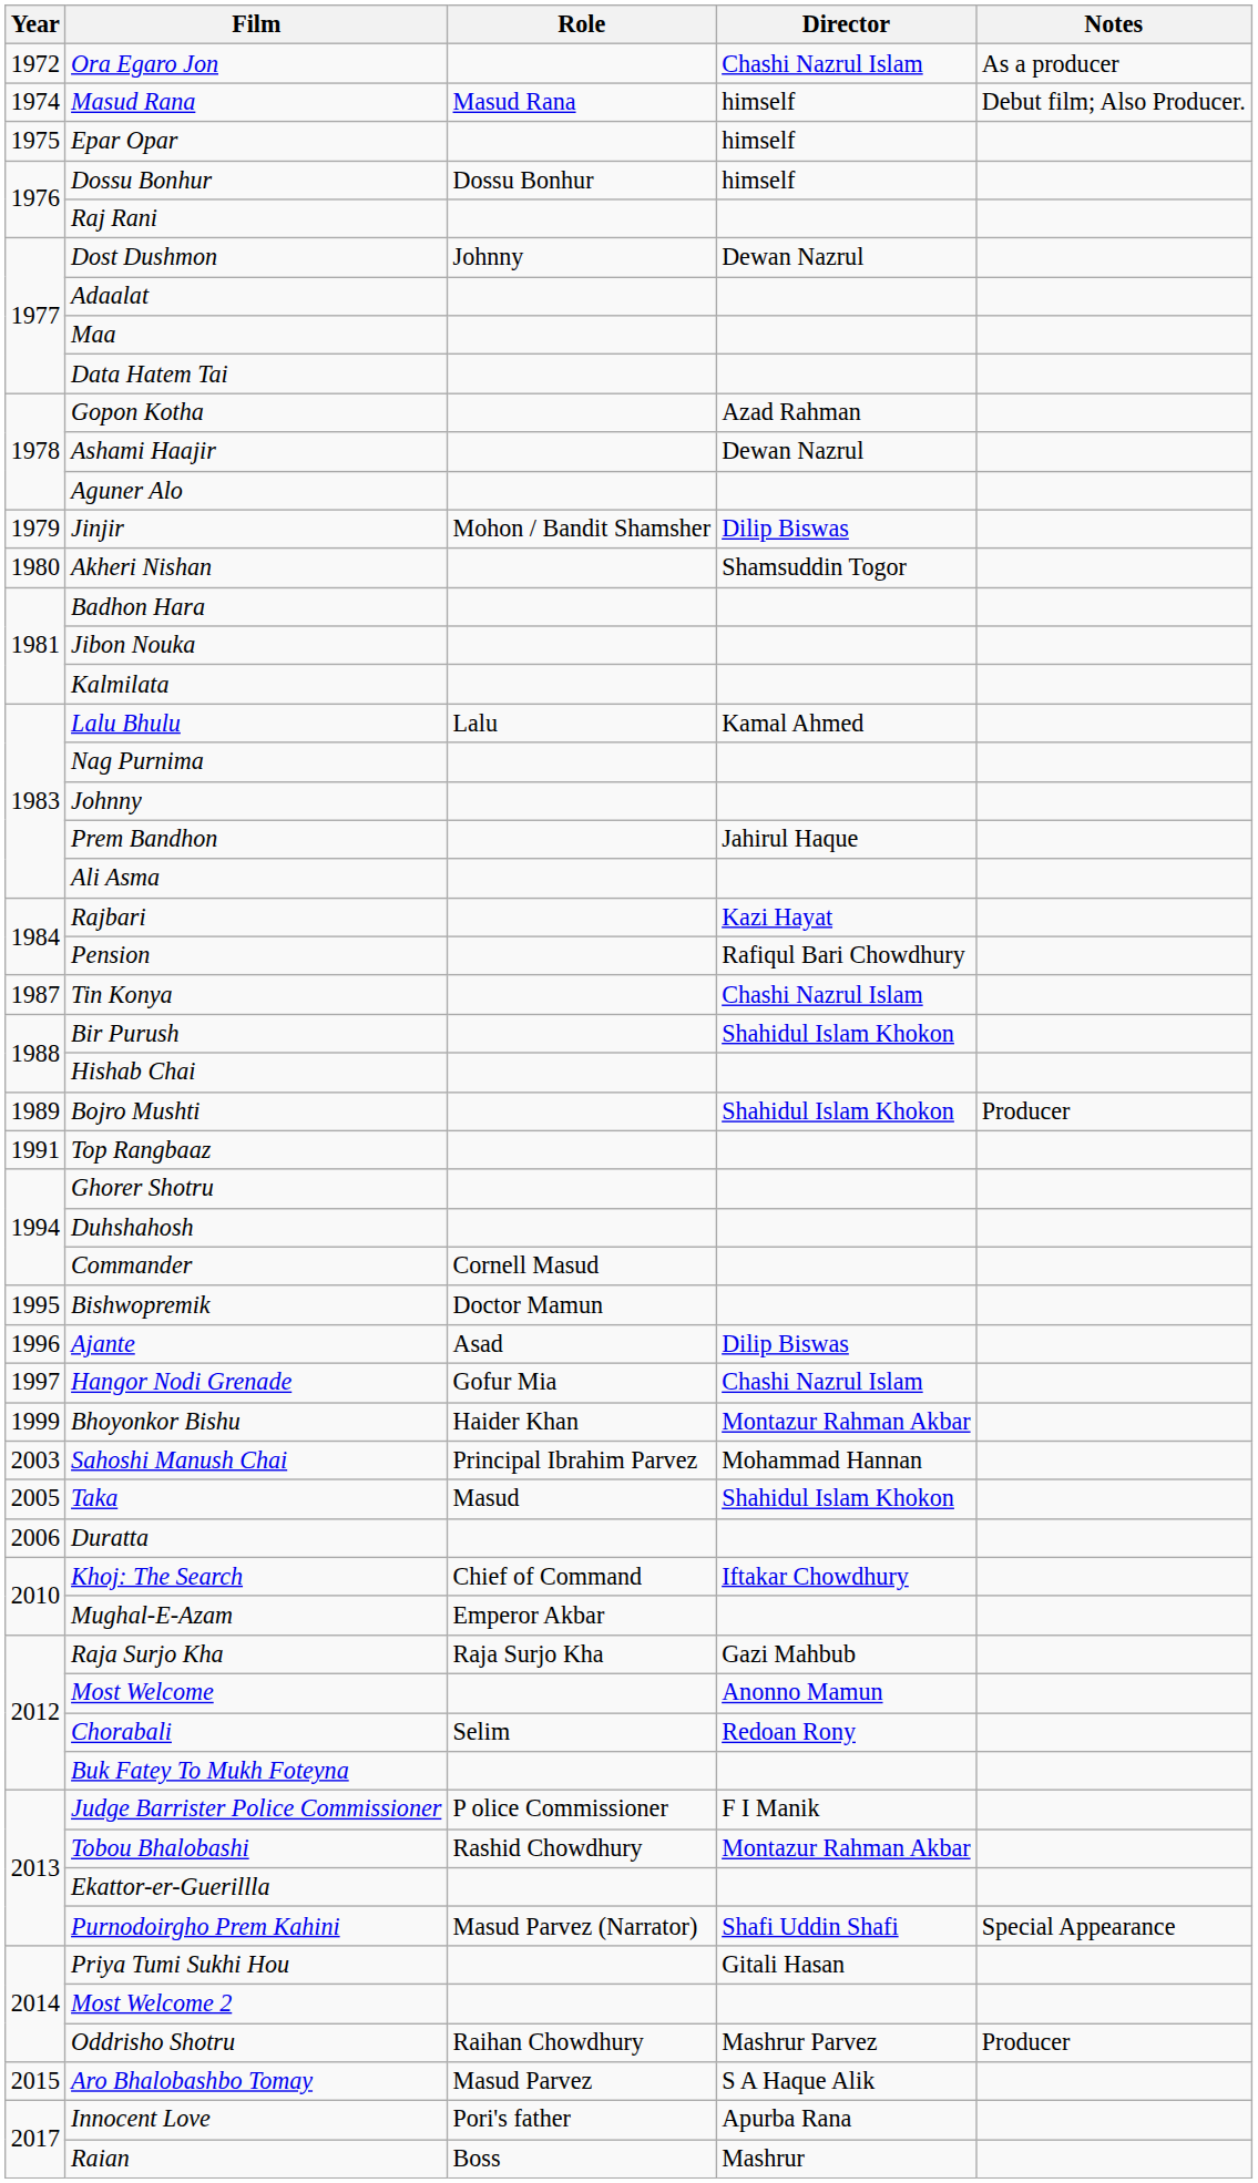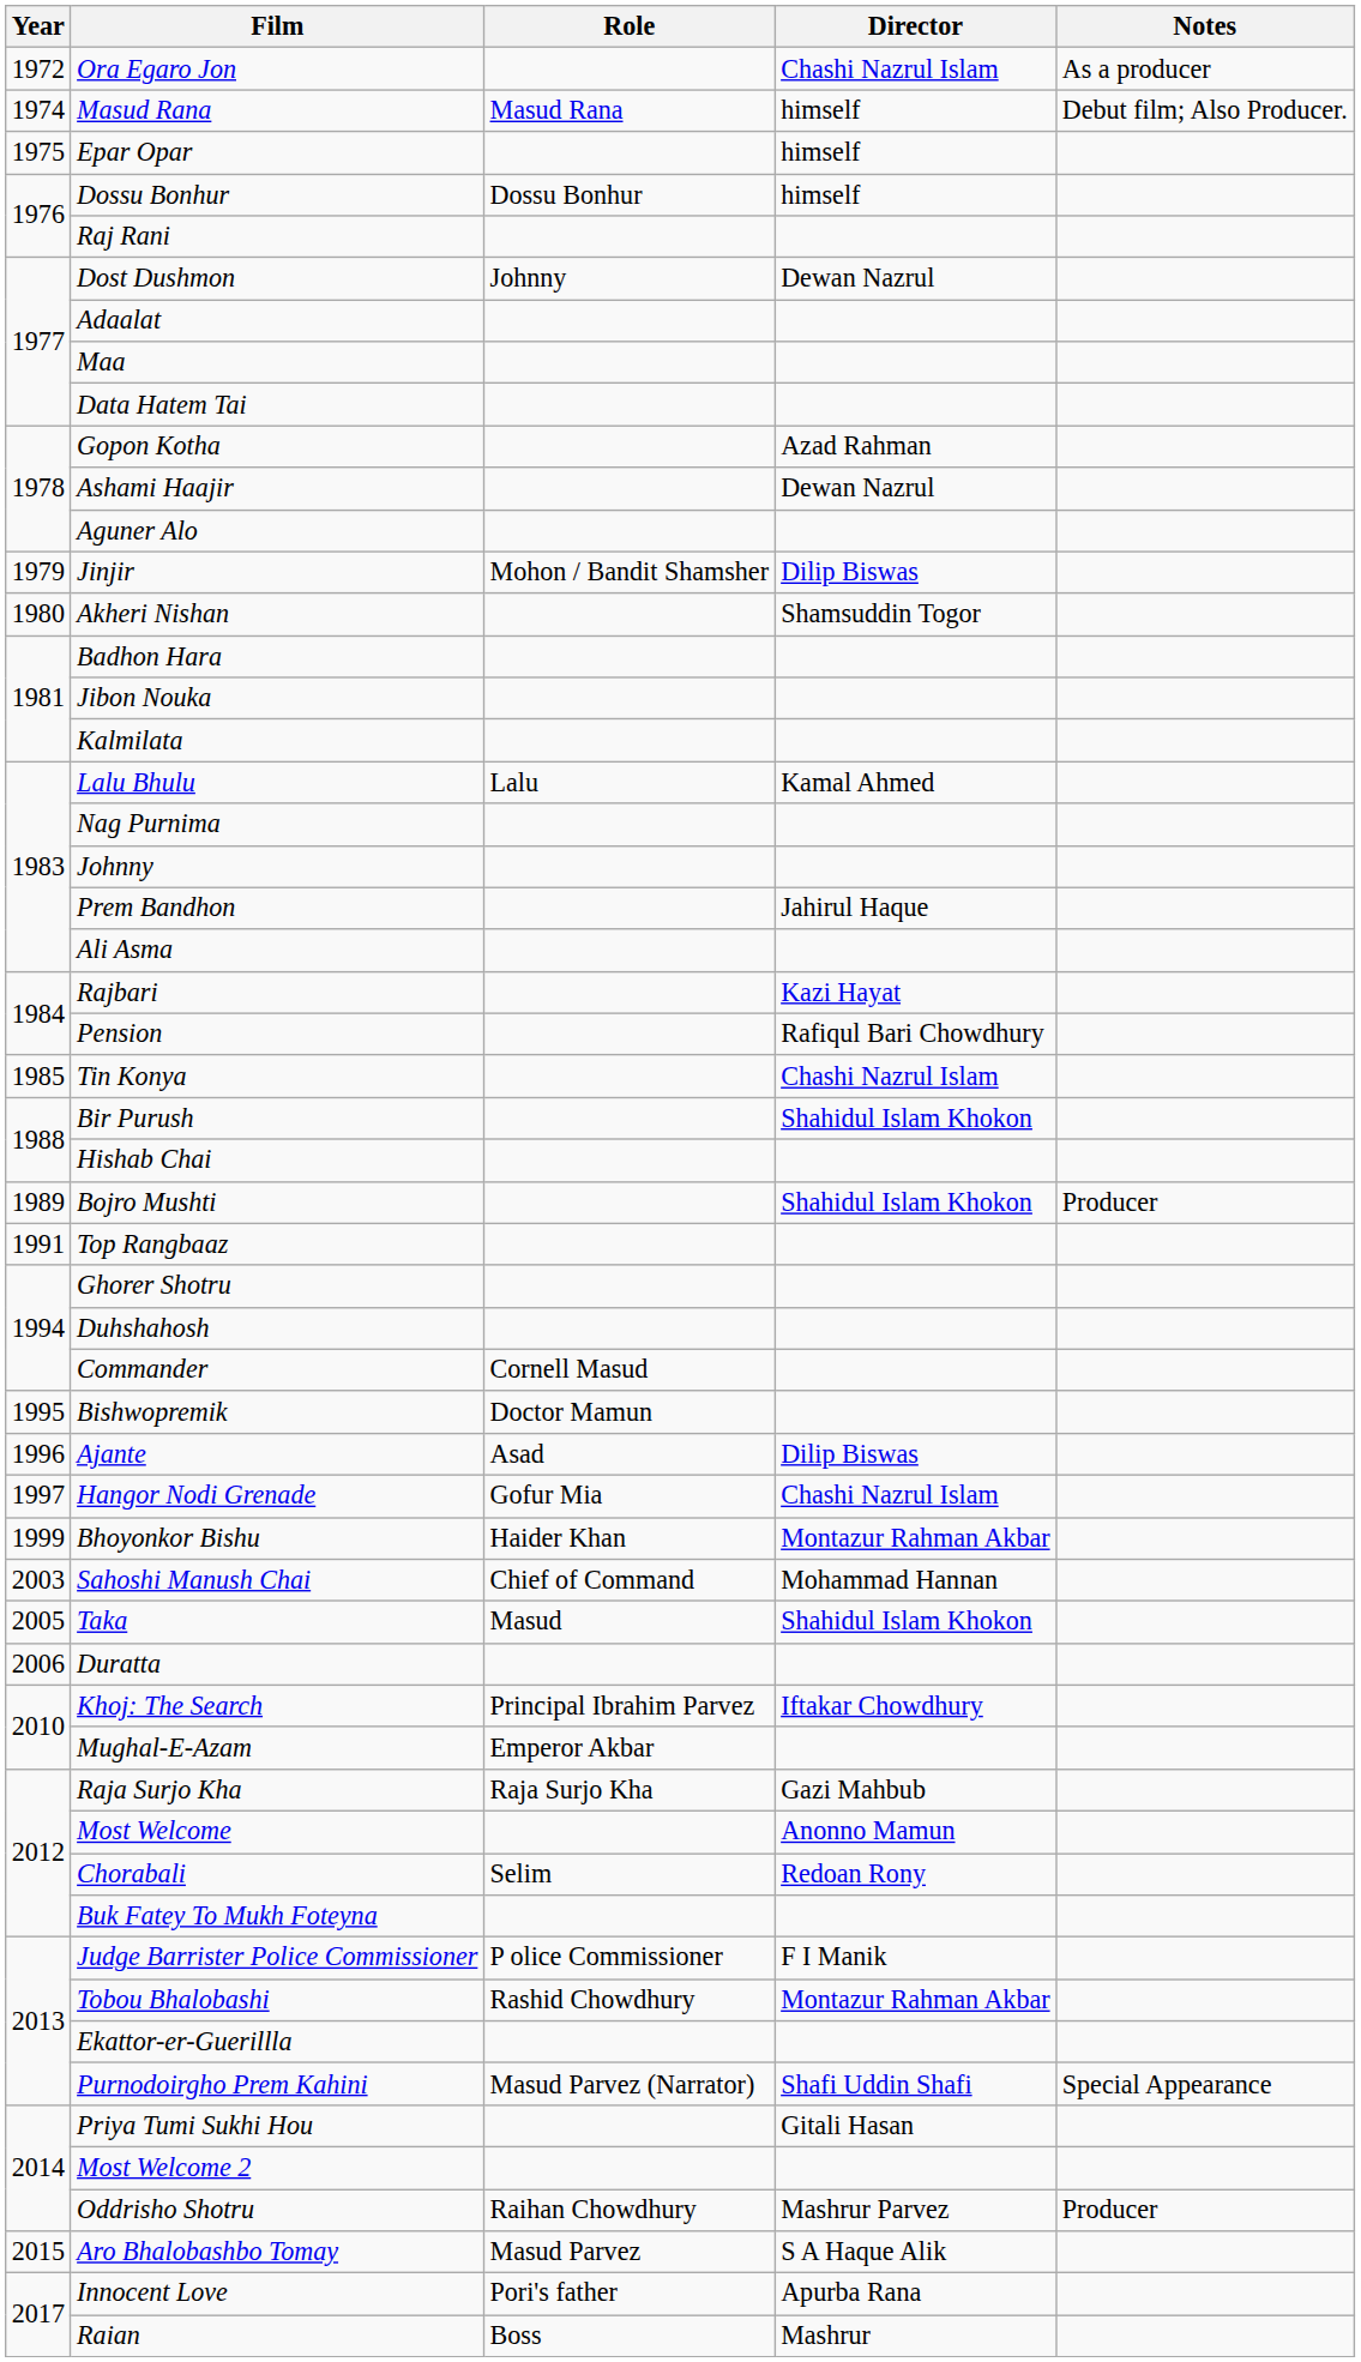 <table class="wikitable">
 <tr>
 <th>Year</th>
 <th>Film</th>
 <th>Role</th>
 <th>Director</th>
 <th>Notes</th>
 </tr>
 <tr>
 <td rowspan="1">1972</td>
 <td><em><a href='#'>Ora Egaro Jon</a></em></td>
 <td></td>
 <td><a href='#'>Chashi Nazrul Islam</a></td>
 <td>As a producer</td>
 </tr>
 <tr>
 <td rowspan="1">1974</td>
 <td><a href='#'><em>Masud Rana</em></a></td>
 <td><a href='#'>Masud Rana</a></td>
 <td>himself</td>
 <td>Debut film; Also Producer.</td>
 </tr>
 <tr>
 <td rowspan="1">1975</td>
 <td><em>Epar Opar</em></td>
 <td></td>
 <td>himself</td>
 <td></td>
 </tr>
 <tr>
 <td rowspan="2">1976</td>
 <td><em>Dossu Bonhur</em></td>
 <td>Dossu Bonhur</td>
 <td>himself</td>
 <td></td>
 </tr>
 <tr>
 <td><em>Raj Rani</em></td>
 <td></td>
 <td></td>
 <td></td>
 </tr>
 <tr>
 <td rowspan="4">1977</td>
 <td><em>Dost Dushmon</em></td>
 <td>Johnny</td>
 <td>Dewan Nazrul</td>
 <td></td>
 </tr>
 <tr>
 <td><em>Adaalat</em></td>
 <td></td>
 <td></td>
 <td></td>
 </tr>
 <tr>
 <td><em>Maa</em></td>
 <td></td>
 <td></td>
 <td></td>
 </tr>
 <tr>
 <td><em>Data Hatem Tai</em></td>
 <td></td>
 <td></td>
 <td></td>
 </tr>
 <tr>
 <td rowspan="3">1978</td>
 <td><em>Gopon Kotha</em></td>
 <td></td>
 <td>Azad Rahman</td>
 <td></td>
 </tr>
 <tr>
 <td><em>Ashami Haajir</em></td>
 <td></td>
 <td>Dewan Nazrul</td>
 <td></td>
 </tr>
 <tr>
 <td><em>Aguner Alo</em></td>
 <td></td>
 <td></td>
 <td></td>
 </tr>
 <tr>
 <td rowspan="1">1979</td>
 <td><em>Jinjir</em></td>
 <td>Mohon / Bandit Shamsher</td>
 <td><a href='#'>Dilip Biswas</a></td>
 <td></td>
 </tr>
 <tr>
 <td>1980</td>
 <td><em>Akheri Nishan</em></td>
 <td></td>
 <td>Shamsuddin Togor</td>
 <td></td>
 </tr>
 <tr>
 <td rowspan="3">1981</td>
 <td><em>Badhon Hara</em></td>
 <td></td>
 <td></td>
 <td></td>
 </tr>
 <tr>
 <td><em>Jibon Nouka</em></td>
 <td></td>
 <td></td>
 <td></td>
 </tr>
 <tr>
 <td><em>Kalmilata</em></td>
 <td></td>
 <td></td>
 <td></td>
 </tr>
 <tr>
 <td rowspan="5">1983</td>
 <td><em><a href='#'>Lalu Bhulu</a></em></td>
 <td>Lalu</td>
 <td>Kamal Ahmed</td>
 <td></td>
 </tr>
 <tr>
 <td><em>Nag Purnima</em></td>
 <td></td>
 <td></td>
 <td></td>
 </tr>
 <tr>
 <td><em>Johnny</em></td>
 <td></td>
 <td></td>
 <td></td>
 </tr>
 <tr>
 <td><em>Prem Bandhon</em></td>
 <td></td>
 <td>Jahirul Haque</td>
 <td></td>
 </tr>
 <tr>
 <td><em>Ali Asma</em></td>
 <td></td>
 <td></td>
 <td></td>
 </tr>
 <tr>
 <td rowspan="2">1984</td>
 <td><em>Rajbari</em></td>
 <td></td>
 <td><a href='#'>Kazi Hayat</a></td>
 <td></td>
 </tr>
 <tr>
 <td><em>Pension</em></td>
 <td></td>
 <td>Rafiqul Bari Chowdhury</td>
 <td></td>
 </tr>
 <tr>
-<td rowspan="1">1987</td>
+<td rowspan="1">1985</td>
 <td><em>Tin Konya</em></td>
 <td></td>
 <td><a href='#'>Chashi Nazrul Islam</a></td>
 <td></td>
 </tr>
 <tr>
 <td rowspan="2">1988</td>
 <td><em>Bir Purush</em></td>
 <td></td>
 <td><a href='#'>Shahidul Islam Khokon</a></td>
 <td></td>
 </tr>
 <tr>
 <td><em>Hishab Chai</em></td>
 <td></td>
 <td></td>
 <td></td>
 </tr>
 <tr>
 <td rowspan="1">1989</td>
 <td><em>Bojro Mushti</em></td>
 <td></td>
 <td><a href='#'>Shahidul Islam Khokon</a></td>
 <td>Producer</td>
 </tr>
 <tr>
 <td rowspan="1">1991</td>
 <td><em>Top Rangbaaz</em></td>
 <td></td>
 <td></td>
 <td></td>
 </tr>
 <tr>
 <td rowspan="3">1994</td>
 <td><em>Ghorer Shotru</em></td>
 <td></td>
 <td></td>
 <td></td>
 </tr>
 <tr>
 <td><em>Duhshahosh</em></td>
 <td></td>
 <td></td>
 <td></td>
 </tr>
 <tr>
 <td><em>Commander</em></td>
 <td>Cornell Masud</td>
 <td></td>
 <td></td>
 </tr>
 <tr>
 <td rowspan="1">1995</td>
 <td><em>Bishwopremik</em></td>
 <td>Doctor Mamun</td>
 <td></td>
 <td></td>
 </tr>
 <tr>
 <td rowspan="1">1996</td>
 <td><em><a href='#'>Ajante</a></em></td>
 <td>Asad</td>
 <td><a href='#'>Dilip Biswas</a></td>
 <td></td>
 </tr>
 <tr>
 <td rowspan="1">1997</td>
 <td><em><a href='#'>Hangor Nodi Grenade</a></em></td>
 <td>Gofur Mia</td>
 <td><a href='#'>Chashi Nazrul Islam</a></td>
 <td></td>
 </tr>
 <tr>
 <td rowspan="1">1999</td>
 <td><em>Bhoyonkor Bishu</em></td>
 <td>Haider Khan</td>
 <td><a href='#'>Montazur Rahman Akbar</a></td>
 <td></td>
 </tr>
 <tr>
 <td rowspan="1">2003</td>
 <td><em><a href='#'>Sahoshi Manush Chai</a></em></td>
-<td>Principal Ibrahim Parvez</td>
+<td>Chief of Command</td>
 <td>Mohammad Hannan</td>
 <td></td>
 </tr>
 <tr>
 <td rowspan="1">2005</td>
 <td><em><a href='#'>Taka</a></em></td>
 <td>Masud</td>
 <td><a href='#'>Shahidul Islam Khokon</a></td>
 <td></td>
 </tr>
 <tr>
 <td rowspan="1">2006</td>
 <td><em>Duratta</em></td>
 <td></td>
 <td></td>
 <td></td>
 </tr>
 <tr>
 <td rowspan="2">2010</td>
 <td><em><a href='#'>Khoj: The Search</a></em></td>
-<td>Chief of Command</td>
+<td>Principal Ibrahim Parvez</td>
 <td><a href='#'>Iftakar Chowdhury</a></td>
 <td></td>
 </tr>
 <tr>
 <td><em>Mughal-E-Azam</em></td>
 <td>Emperor Akbar</td>
 <td></td>
 <td></td>
 </tr>
 <tr>
 <td rowspan="4">2012</td>
 <td><em>Raja Surjo Kha</em></td>
 <td>Raja Surjo Kha</td>
 <td>Gazi Mahbub</td>
 <td></td>
 </tr>
 <tr>
 <td><em><a href='#'>Most Welcome</a></em></td>
 <td></td>
 <td><a href='#'>Anonno Mamun</a></td>
 <td></td>
 </tr>
 <tr>
 <td><em><a href='#'>Chorabali</a></em></td>
 <td>Selim</td>
 <td><a href='#'>Redoan Rony</a></td>
 <td></td>
 </tr>
 <tr>
 <td><em><a href='#'>Buk Fatey To Mukh Foteyna</a></em></td>
 <td></td>
 <td></td>
 <td></td>
 </tr>
 <tr>
 <td rowspan="4">2013</td>
 <td><em><a href='#'>Judge Barrister Police Commissioner</a></em></td>
 <td>P olice Commissioner</td>
 <td>F I Manik</td>
 <td></td>
 </tr>
 <tr>
 <td><em><a href='#'>Tobou Bhalobashi</a></em></td>
 <td>Rashid Chowdhury</td>
 <td><a href='#'>Montazur Rahman Akbar</a></td>
 <td></td>
 </tr>
 <tr>
 <td><em>Ekattor-er-Guerillla</em></td>
 <td></td>
 <td></td>
 <td></td>
 </tr>
 <tr>
 <td><em><a href='#'>Purnodoirgho Prem Kahini</a></em></td>
 <td>Masud Parvez (Narrator)</td>
 <td><a href='#'>Shafi Uddin Shafi</a></td>
 <td>Special Appearance</td>
 </tr>
 <tr>
 <td rowspan="3">2014</td>
 <td><em>Priya Tumi Sukhi Hou</em></td>
 <td></td>
 <td>Gitali Hasan</td>
 <td></td>
 </tr>
 <tr>
 <td><em><a href='#'>Most Welcome 2</a></em></td>
 <td></td>
 <td></td>
 <td></td>
 </tr>
 <tr>
 <td><em>Oddrisho Shotru</em></td>
 <td>Raihan Chowdhury</td>
 <td>Mashrur Parvez</td>
 <td>Producer</td>
 </tr>
 <tr>
 <td rowspan="1">2015</td>
 <td><em><a href='#'>Aro Bhalobashbo Tomay</a></em></td>
 <td>Masud Parvez</td>
 <td>S A Haque Alik</td>
 <td></td>
 </tr>
 <tr>
 <td rowspan="2">2017</td>
 <td><em>Innocent Love</em></td>
 <td>Pori's father</td>
 <td>Apurba Rana</td>
 <td></td>
 </tr>
 <tr>
 <td><em>Raian</em></td>
 <td>Boss</td>
 <td>Mashrur</td>
 <td></td>
 </tr>
 </table>
